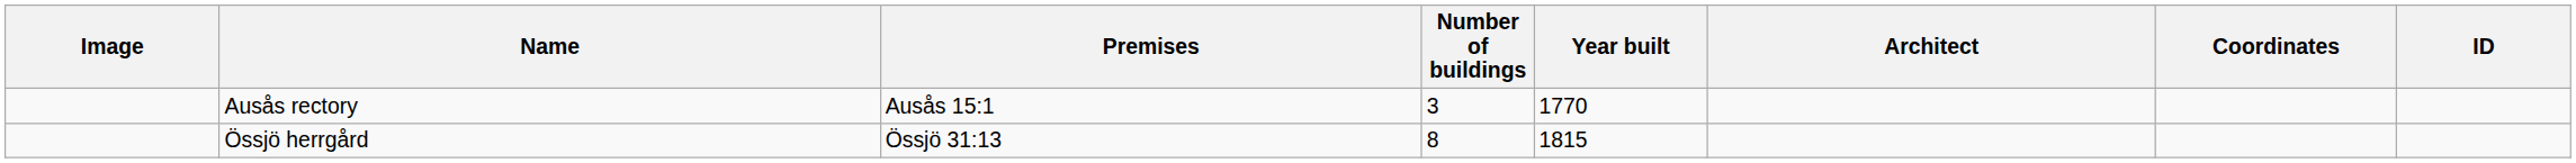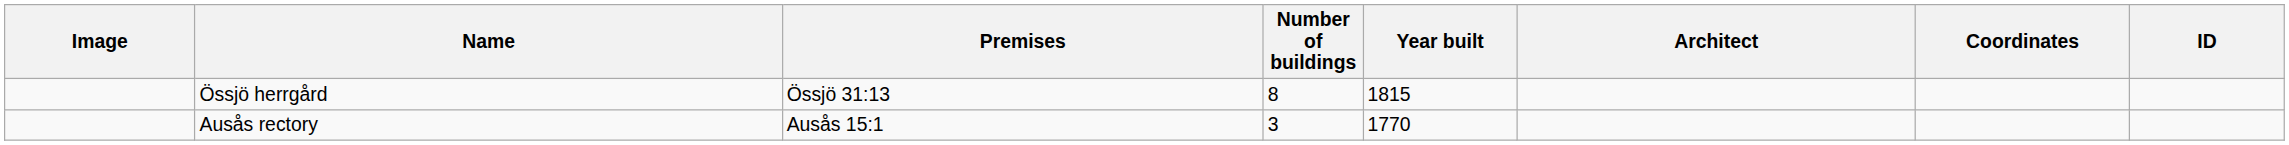 <table class="wikitable" width="95%">
 <tr>
 <th width="150">Image</th>
 <th>Name</th>
 <th>Premises</th>
 <th width="75">Number of<br>buildings</th>
 <th width="120">Year built</th>
 <th>Architect</th>
 <th width="170">Coordinates</th>
 <th width="120">ID</th>
 </tr>
 <tr>
 <td></td>
+<td Össjö#Össjö gård>Össjö herrgård</td>
+<td>Össjö 31:13</td>
+<td>8</td>
+<td>1815</td>
+<td></td>
+<td></td>
+<td></td>
+</tr>
+<tr>
+<td></td>
 <td>Ausås rectory</td>
 <td>Ausås 15:1</td>
 <td>3</td>
 <td>1770</td>
 <td></td>
 <td></td>
 <td></td>
 </tr>
-<tr>
-<td></td>
-<td Össjö#Össjö gård>Össjö herrgård</td>
-<td>Össjö 31:13</td>
-<td>8</td>
-<td>1815</td>
-<td></td>
-<td></td>
-<td></td>
-</tr>
 </table>
